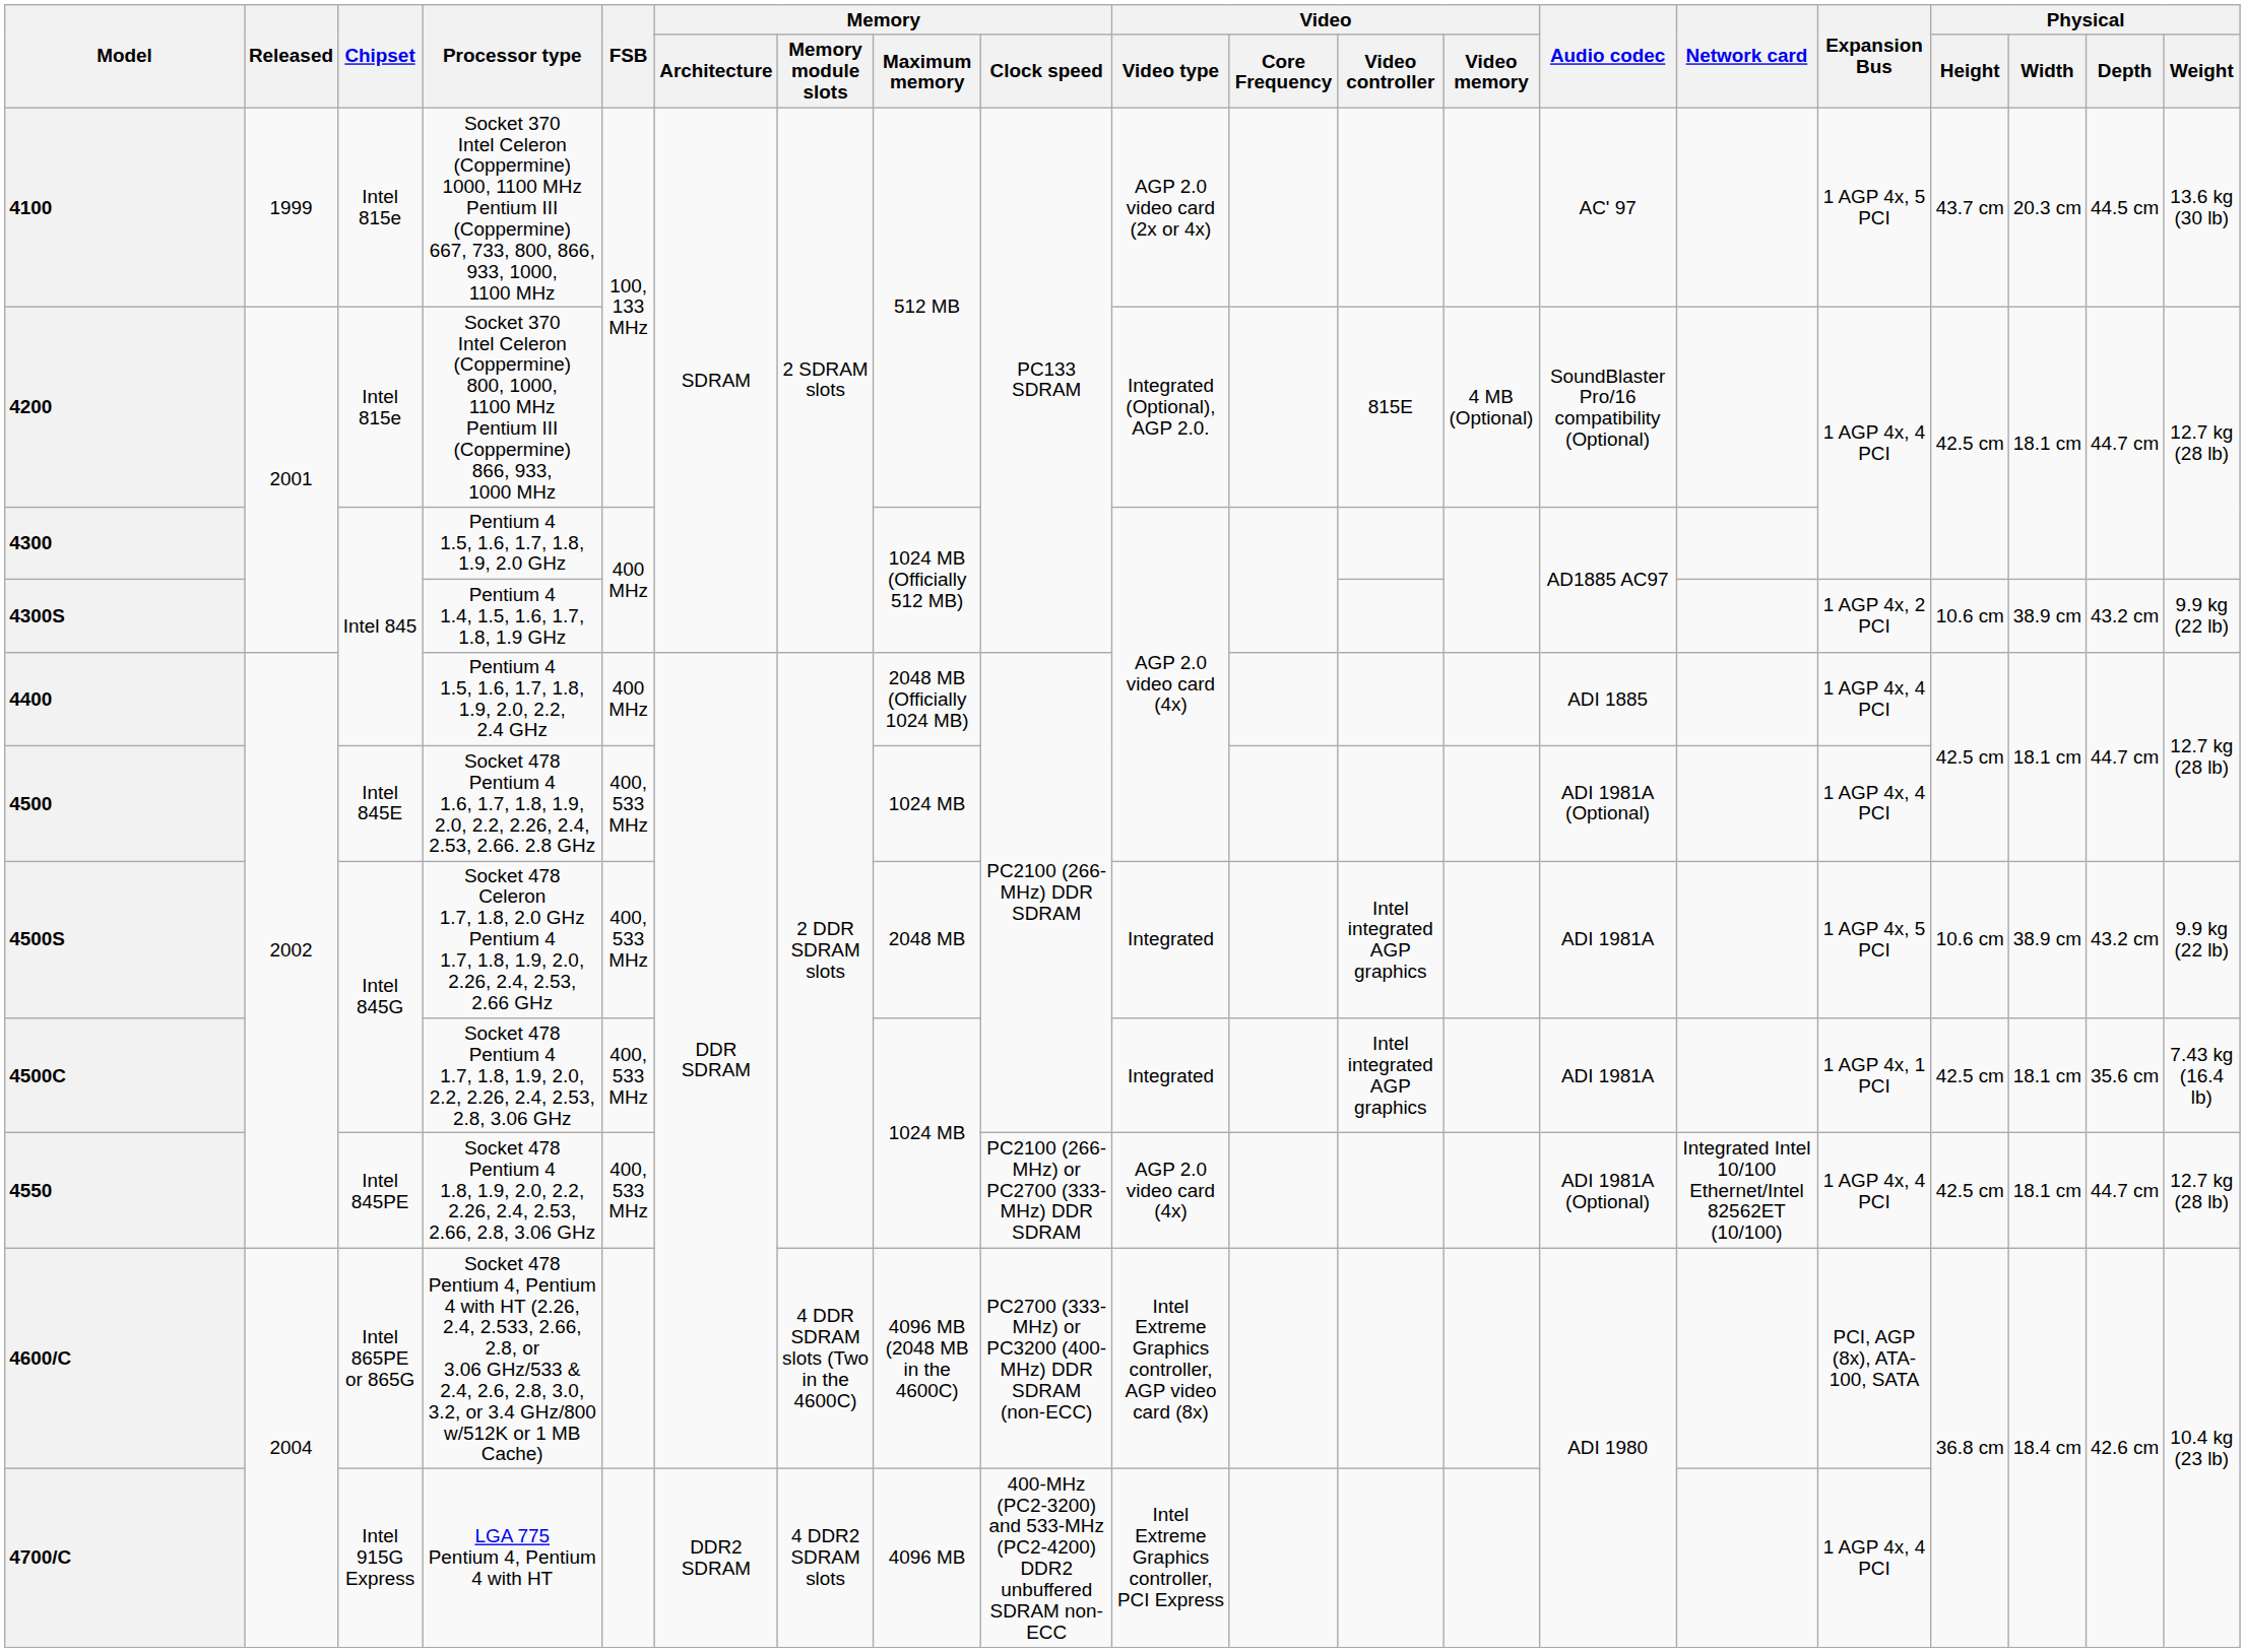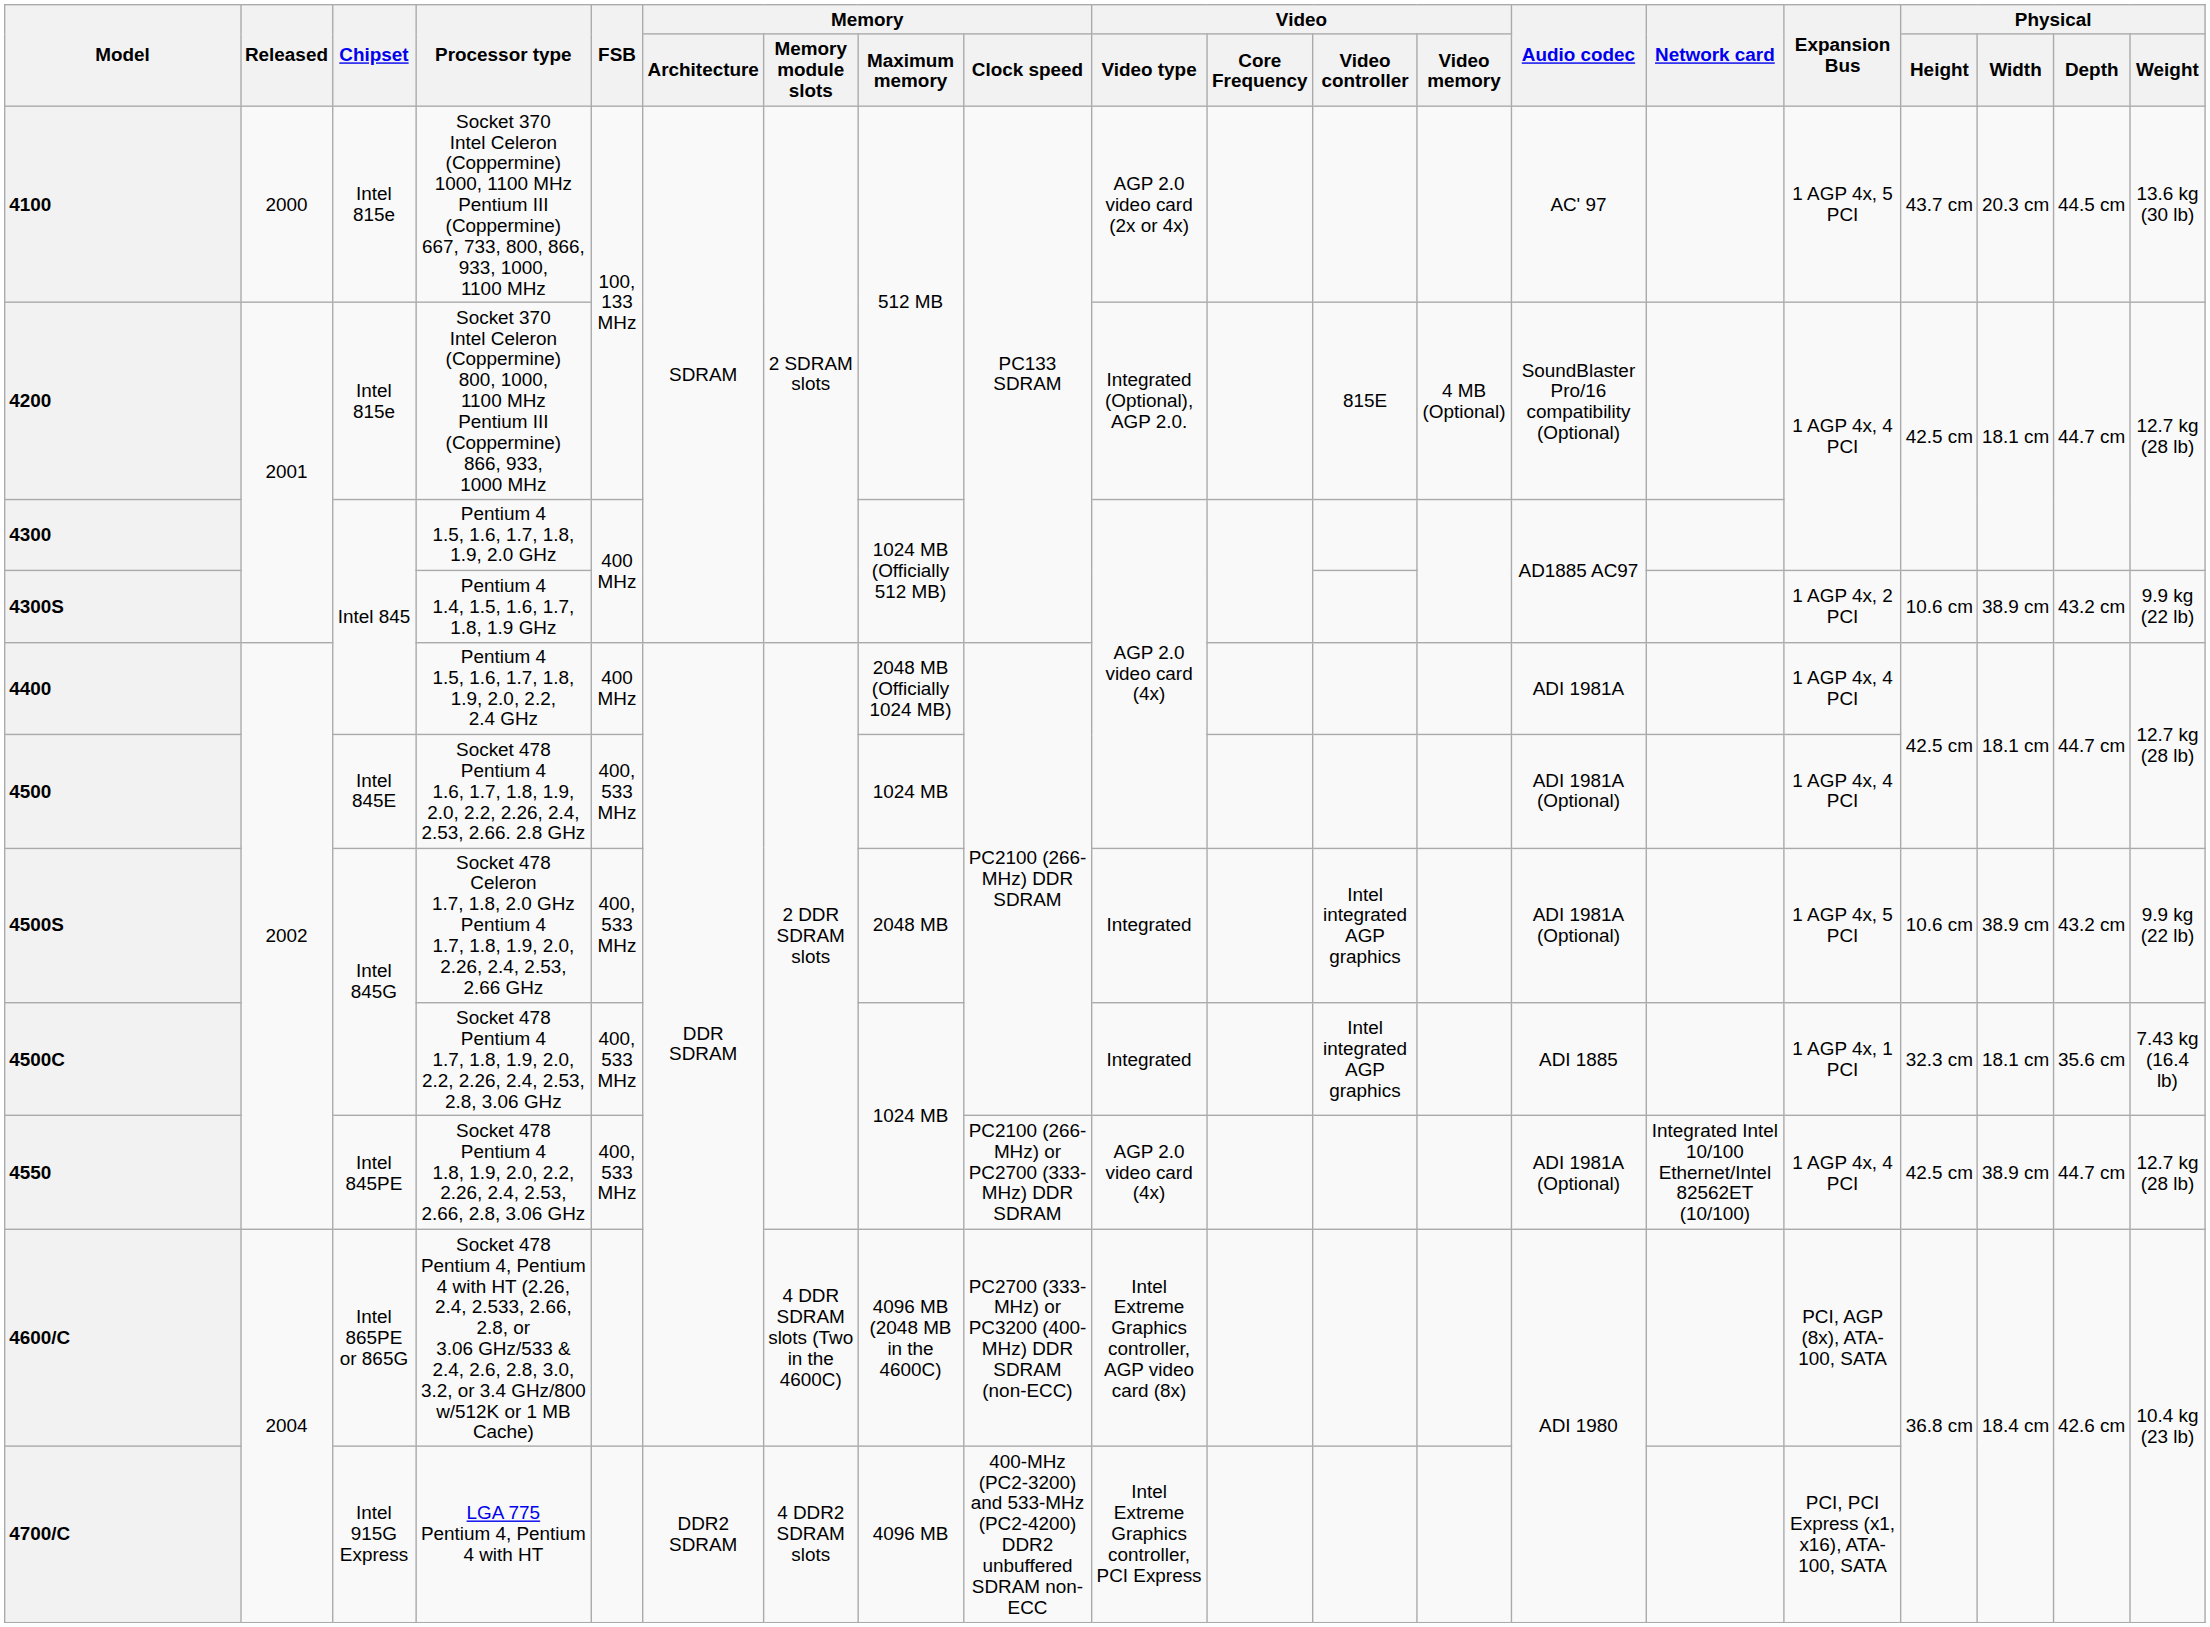 <table class ="wikitable" style="font-size: 85%; text-align: center; width: 100%;">
 <tr>
 <th rowspan=2 style="width:12em">Model</th>
 <th rowspan="2">Released</th>
 <th rowspan=2><a href='#'>Chipset</a></th>
 <th rowspan=2 style="text-align:center;">Processor type</th>
 <th rowspan="2">FSB</th>
 <th colspan=4 style="text-align:center;">Memory</th>
 <th colspan=4 style="text-align:center;">Video</th>
 <th rowspan=2><a href='#'>Audio codec</a></th>
 <th rowspan="2"><a href='#'>Network card</a></th>
 <th rowspan=2>Expansion Bus</th>
 <th colspan=4 style="text-align:center;">Physical</th>
 </tr>
 <tr>
 <th>Architecture</th>
 <th>Memory module slots</th>
 <th>Maximum memory</th>
 <th>Clock speed</th>
 <th>Video type</th>
 <th>Core Frequency</th>
 <th>Video controller</th>
 <th>Video memory</th>
 <th>Height</th>
 <th>Width</th>
 <th>Depth</th>
 <th>Weight</th>
 </tr>
 <tr>
 <th style="text-align:left;">4100</th>
-<td>1999</td>
+<td>2000</td>
 <td>Intel 815e</td>
 <td>Socket 370<br>Intel Celeron (Coppermine)<br>1000, 1100 MHz<br>Pentium III (Coppermine)<br>667, 733, 800, 866, 933, 1000, 1100 MHz</td>
 <td rowspan="2">100, 133 MHz</td>
 <td rowspan="4">SDRAM</td>
 <td rowspan="4">2 SDRAM slots</td>
 <td rowspan="2">512 MB</td>
 <td rowspan="4">PC133 SDRAM</td>
 <td>AGP 2.0 video card (2x or 4x)</td>
 <td></td>
 <td></td>
 <td></td>
 <td>AC' 97</td>
 <td></td>
 <td>1 AGP 4x, 5 PCI</td>
 <td>43.7 cm</td>
 <td>20.3 cm</td>
 <td>44.5 cm</td>
 <td>13.6 kg (30 lb)</td>
 </tr>
 <tr>
 <th style="text-align:left;">4200</th>
 <td rowspan="3">2001</td>
 <td>Intel 815e</td>
 <td>Socket 370<br>Intel Celeron (Coppermine)<br>800, 1000, 1100 MHz<br>Pentium III (Coppermine)<br>866, 933, 1000 MHz</td>
 <td>Integrated (Optional), AGP 2.0.</td>
 <td></td>
 <td>815E</td>
 <td>4 MB (Optional)</td>
 <td>SoundBlaster Pro/16 compatibility (Optional)</td>
 <td></td>
 <td rowspan="2">1 AGP 4x, 4 PCI</td>
 <td rowspan="2">42.5 cm</td>
 <td rowspan="2">18.1 cm</td>
 <td rowspan="2">44.7 cm</td>
 <td rowspan="2">12.7 kg (28 lb)</td>
 </tr>
 <tr>
 <th style="text-align:left;">4300</th>
 <td rowspan="3">Intel 845</td>
 <td>Pentium 4<br>1.5, 1.6, 1.7, 1.8, 1.9, 2.0 GHz</td>
 <td rowspan="2">400 MHz</td>
 <td rowspan="2">1024 MB (Officially 512 MB)</td>
 <td rowspan="4">AGP 2.0 video card (4x)</td>
 <td rowspan="2"></td>
 <td></td>
 <td rowspan="2"></td>
 <td rowspan="2">AD1885 AC97</td>
 <td></td>
 </tr>
 <tr>
 <th style="text-align:left;">4300S</th>
 <td>Pentium 4<br>1.4, 1.5, 1.6, 1.7, 1.8, 1.9 GHz</td>
 <td></td>
 <td></td>
 <td>1 AGP 4x, 2 PCI</td>
 <td>10.6 cm</td>
 <td>38.9 cm</td>
 <td>43.2 cm</td>
 <td>9.9 kg (22 lb)</td>
 </tr>
 <tr>
 <th style="text-align:left;">4400</th>
 <td rowspan="5">2002</td>
 <td>Pentium 4<br>1.5, 1.6, 1.7, 1.8, 1.9, 2.0, 2.2, 2.4 GHz</td>
 <td>400 MHz</td>
 <td rowspan="6">DDR SDRAM</td>
 <td rowspan="5">2 DDR SDRAM slots</td>
 <td>2048 MB (Officially 1024 MB)</td>
 <td rowspan="4">PC2100 (266-MHz) DDR SDRAM</td>
 <td></td>
 <td></td>
 <td></td>
-<td>ADI 1885</td>
+<td>ADI 1981A</td>
 <td></td>
 <td>1 AGP 4x, 4 PCI</td>
 <td rowspan="2">42.5 cm</td>
 <td rowspan="2">18.1 cm</td>
 <td rowspan="2">44.7 cm</td>
 <td rowspan="2">12.7 kg (28 lb)</td>
 </tr>
 <tr>
 <th style="text-align:left;">4500</th>
 <td>Intel 845E</td>
 <td>Socket 478<br>Pentium 4<br>1.6, 1.7, 1.8, 1.9, 2.0, 2.2, 2.26, 2.4, 2.53, 2.66. 2.8 GHz</td>
 <td>400, 533 MHz</td>
 <td>1024 MB</td>
 <td></td>
 <td></td>
 <td></td>
 <td>ADI 1981A (Optional)</td>
 <td></td>
 <td>1 AGP 4x, 4 PCI</td>
 </tr>
 <tr>
 <th style="text-align:left;">4500S</th>
 <td rowspan="2">Intel 845G</td>
 <td>Socket 478<br>Celeron<br>1.7, 1.8, 2.0 GHz<br>Pentium 4<br>1.7, 1.8, 1.9, 2.0, 2.26, 2.4, 2.53, 2.66 GHz</td>
 <td>400, 533 MHz</td>
 <td>2048 MB</td>
 <td>Integrated</td>
 <td></td>
 <td>Intel integrated AGP graphics</td>
 <td></td>
-<td>ADI 1981A</td>
+<td>ADI 1981A (Optional)</td>
 <td></td>
 <td>1 AGP 4x, 5 PCI</td>
 <td>10.6 cm</td>
 <td>38.9 cm</td>
 <td>43.2 cm</td>
 <td>9.9 kg (22 lb)</td>
 </tr>
 <tr>
 <th style="text-align:left;">4500C</th>
 <td>Socket 478<br>Pentium 4<br>1.7, 1.8, 1.9, 2.0, 2.2, 2.26, 2.4, 2.53, 2.8, 3.06 GHz</td>
 <td>400, 533 MHz</td>
 <td rowspan="2">1024 MB</td>
 <td>Integrated</td>
 <td></td>
 <td>Intel integrated AGP graphics</td>
 <td></td>
-<td>ADI 1981A</td>
+<td>ADI 1885</td>
 <td></td>
 <td>1 AGP 4x, 1 PCI</td>
-<td>42.5 cm</td>
+<td>32.3 cm</td>
 <td>18.1 cm</td>
 <td>35.6 cm</td>
 <td>7.43 kg (16.4 lb)</td>
 </tr>
 <tr>
 <th style="text-align:left;">4550</th>
 <td>Intel 845PE</td>
 <td>Socket 478<br>Pentium 4<br>1.8, 1.9, 2.0, 2.2, 2.26, 2.4, 2.53, 2.66, 2.8, 3.06 GHz</td>
 <td>400, 533 MHz</td>
 <td>PC2100 (266-MHz) or PC2700 (333-MHz) DDR SDRAM</td>
 <td>AGP 2.0 video card (4x)</td>
 <td></td>
 <td></td>
 <td></td>
 <td>ADI 1981A (Optional)</td>
 <td>Integrated Intel 10/100 Ethernet/Intel 82562ET (10/100)</td>
 <td>1 AGP 4x, 4 PCI</td>
 <td>42.5 cm</td>
-<td>18.1 cm</td>
+<td>38.9 cm</td>
 <td>44.7 cm</td>
 <td>12.7 kg (28 lb)</td>
 </tr>
 <tr>
 <th style="text-align:left;">4600/C</th>
 <td rowspan="2">2004</td>
 <td>Intel 865PE or 865G</td>
 <td>Socket 478<br>Pentium 4, Pentium 4 with HT (2.26, 2.4, 2.533, 2.66, 2.8, or 3.06 GHz/533 & 2.4, 2.6, 2.8, 3.0, 3.2, or 3.4 GHz/800 w/512K or 1 MB Cache)</td>
 <td></td>
 <td>4 DDR SDRAM slots (Two in the 4600C)</td>
 <td>4096 MB (2048 MB in the 4600C)</td>
 <td>PC2700 (333-MHz) or PC3200 (400-MHz) DDR SDRAM<br>(non-ECC)</td>
 <td>Intel Extreme Graphics controller, AGP video card (8x)</td>
 <td></td>
 <td></td>
 <td></td>
 <td rowspan="2">ADI 1980</td>
 <td></td>
 <td>PCI, AGP (8x), ATA-100, SATA</td>
 <td rowspan="2">36.8 cm</td>
 <td rowspan="2">18.4 cm</td>
 <td rowspan="2">42.6 cm</td>
 <td rowspan="2">10.4 kg (23 lb)</td>
 </tr>
 <tr>
 <th style="text-align:left;">4700/C</th>
 <td>Intel 915G Express</td>
 <td><a href='#'>LGA 775</a><br>Pentium 4, Pentium 4 with HT</td>
 <td></td>
 <td>DDR2 SDRAM</td>
 <td>4 DDR2 SDRAM slots</td>
 <td>4096 MB</td>
 <td>400-MHz (PC2-3200) and 533-MHz (PC2-4200) DDR2 unbuffered SDRAM non-ECC</td>
 <td>Intel Extreme Graphics controller, PCI Express</td>
 <td></td>
 <td></td>
 <td></td>
 <td></td>
-<td>1 AGP 4x, 4 PCI</td>
+<td>PCI, PCI Express (x1, x16), ATA-100, SATA</td>
 </tr>
 </table>
